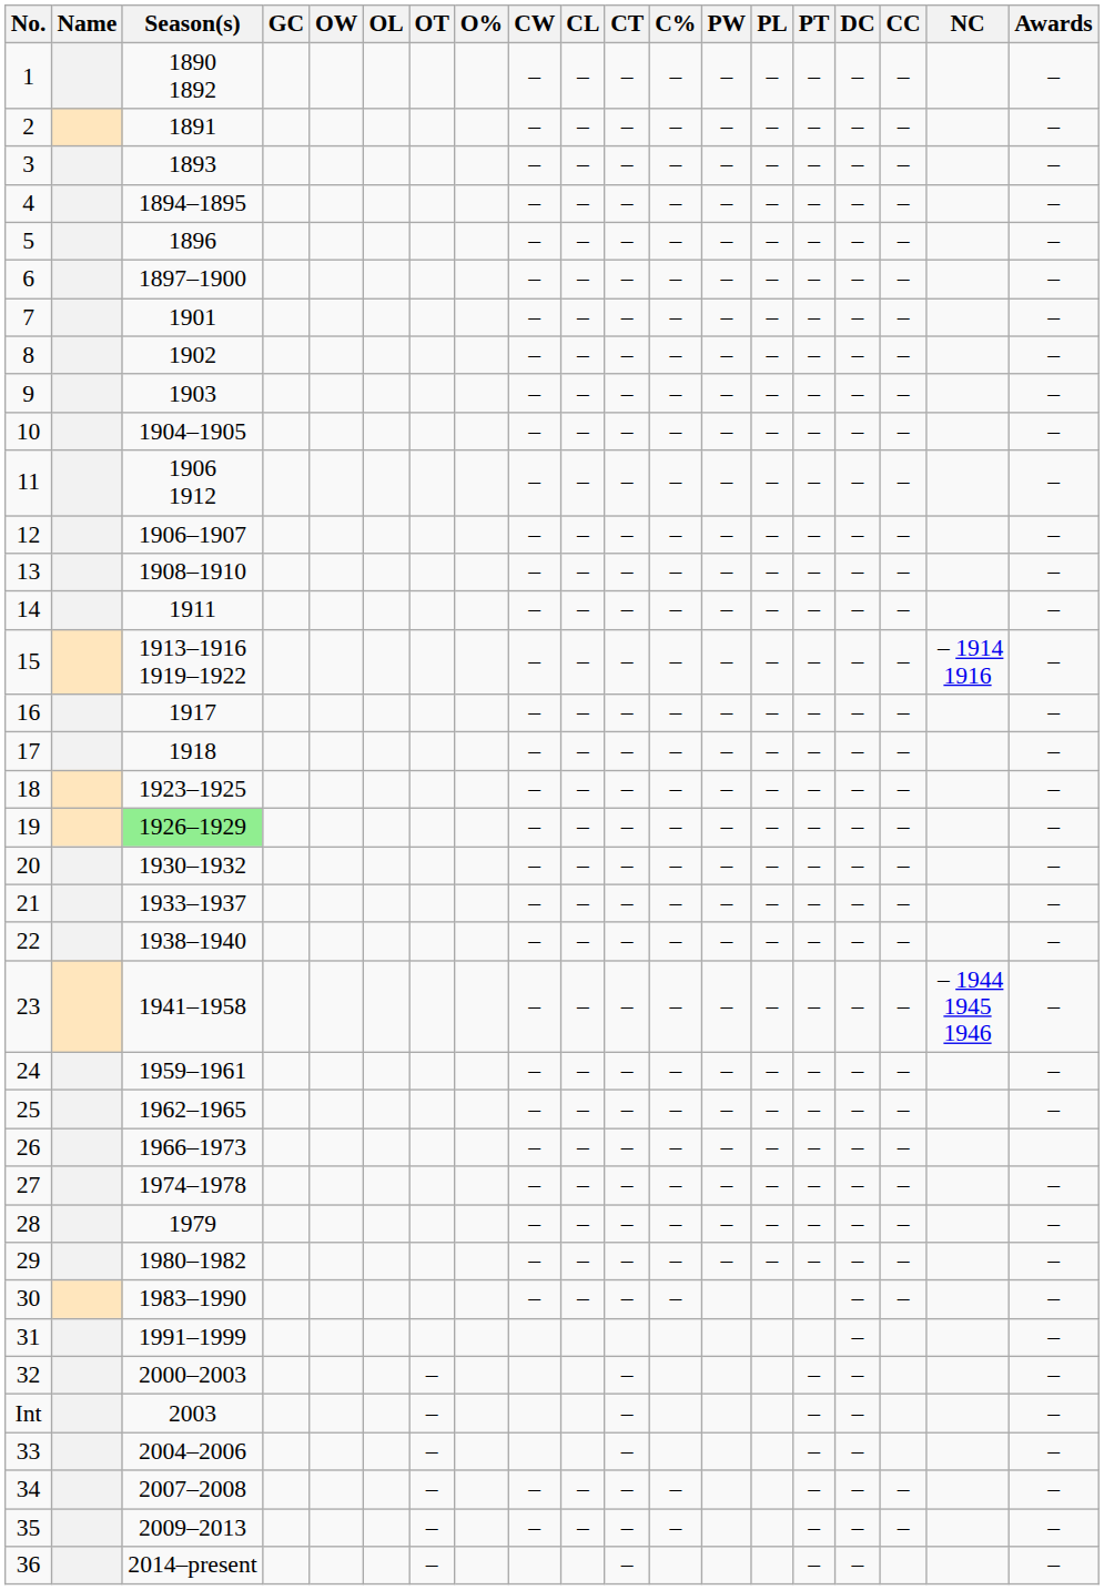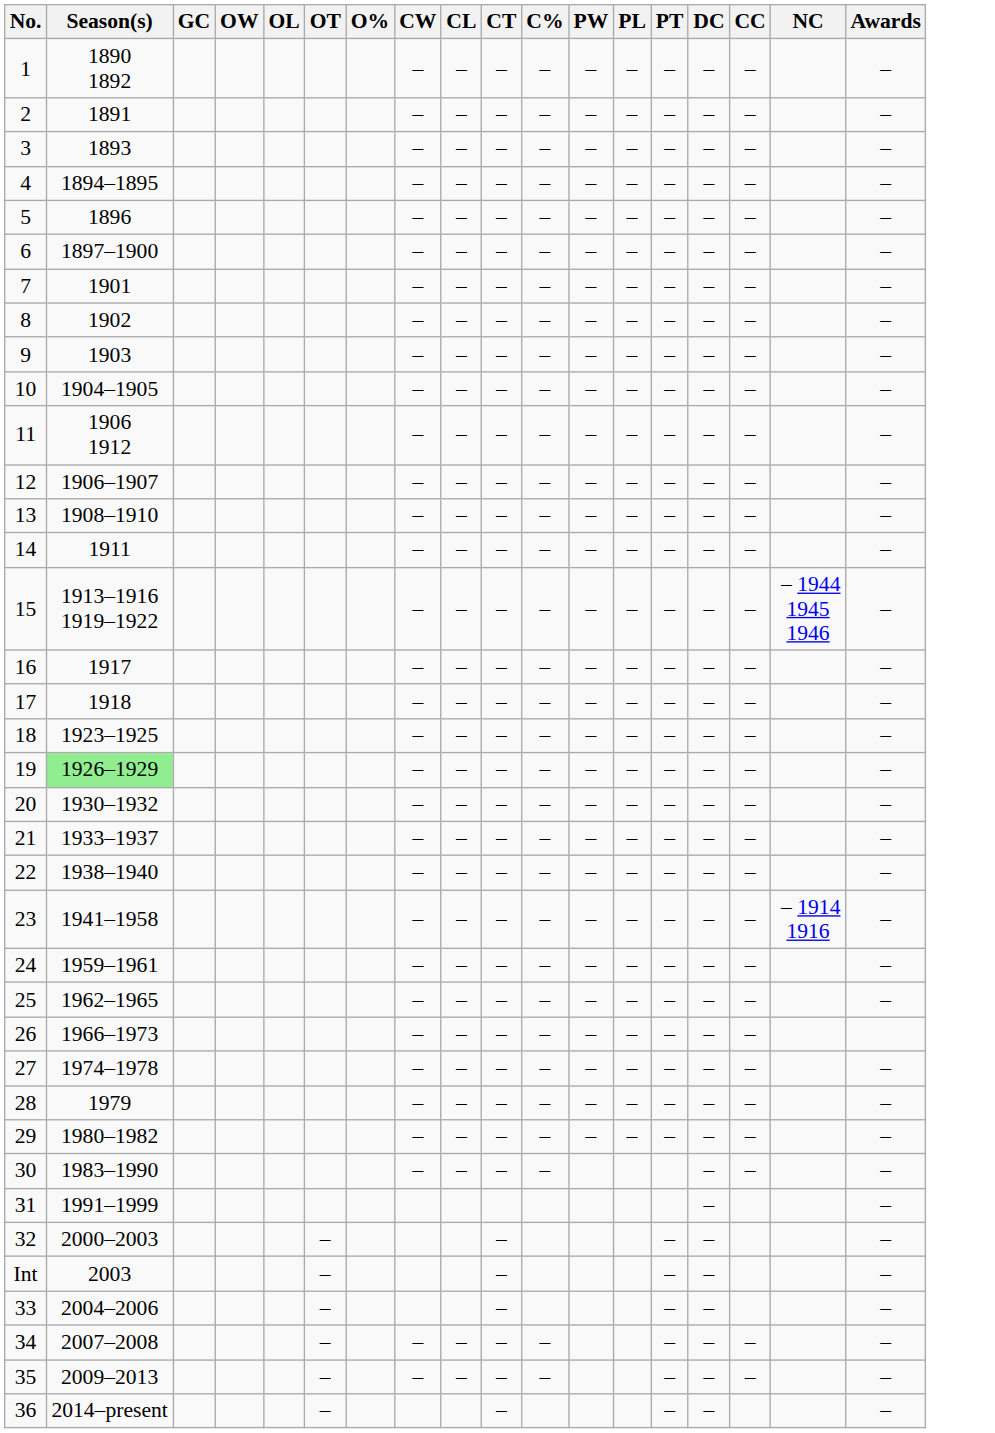 <table class="wikitable sortable" style="text-align:center">
 <tr>
 <th scope="col" class="unsortable">No.</th>
-<th scope="col">Name</th>
 <th scope="col">Season(s)</th>
 <th scope="col">GC</th>
 <th scope="col">OW</th>
 <th scope="col">OL</th>
 <th scope="col">OT</th>
 <th scope="col">O%</th>
 <th scope="col">CW</th>
 <th scope="col">CL</th>
 <th scope="col">CT</th>
 <th scope="col">C%</th>
 <th scope="col">PW</th>
 <th scope="col">PL</th>
 <th scope="col">PT</th>
 <th scope="col">DC</th>
 <th scope="col">CC</th>
 <th scope="col">NC</th>
 <th scope="col" class="unsortable">Awards</th>
 </tr>
 <tr>
 <td>1</td>
-<th scope="row"></th>
 <td>1890<br>1892</td>
 <td></td>
 <td></td>
 <td></td>
 <td></td>
 <td></td>
 <td>–</td>
 <td>–</td>
 <td>–</td>
 <td>–</td>
 <td>–</td>
 <td>–</td>
 <td>–</td>
 <td>–</td>
 <td>–</td>
 <td></td>
 <td>–</td>
 </tr>
 <tr>
 <td>2</td>
-<td scope="row" align="center" bgcolor=#FFE6BD><strong></strong><sup></sup></td>
 <td>1891</td>
 <td></td>
 <td></td>
 <td></td>
 <td></td>
 <td></td>
 <td>–</td>
 <td>–</td>
 <td>–</td>
 <td>–</td>
 <td>–</td>
 <td>–</td>
 <td>–</td>
 <td>–</td>
 <td>–</td>
 <td></td>
 <td>–</td>
 </tr>
 <tr>
 <td>3</td>
-<th scope="row"></th>
 <td>1893</td>
 <td></td>
 <td></td>
 <td></td>
 <td></td>
 <td></td>
 <td>–</td>
 <td>–</td>
 <td>–</td>
 <td>–</td>
 <td>–</td>
 <td>–</td>
 <td>–</td>
 <td>–</td>
 <td>–</td>
 <td></td>
 <td>–</td>
 </tr>
 <tr>
 <td>4</td>
-<th scope="row"></th>
 <td>1894–1895</td>
 <td></td>
 <td></td>
 <td></td>
 <td></td>
 <td></td>
 <td>–</td>
 <td>–</td>
 <td>–</td>
 <td>–</td>
 <td>–</td>
 <td>–</td>
 <td>–</td>
 <td>–</td>
 <td>–</td>
 <td></td>
 <td>–</td>
 </tr>
 <tr>
 <td>5</td>
-<th scope="row"></th>
 <td>1896</td>
 <td></td>
 <td></td>
 <td></td>
 <td></td>
 <td></td>
 <td>–</td>
 <td>–</td>
 <td>–</td>
 <td>–</td>
 <td>–</td>
 <td>–</td>
 <td>–</td>
 <td>–</td>
 <td>–</td>
 <td></td>
 <td>–</td>
 </tr>
 <tr>
 <td>6</td>
-<th scope="row"></th>
 <td>1897–1900</td>
 <td></td>
 <td></td>
 <td></td>
 <td></td>
 <td></td>
 <td>–</td>
 <td>–</td>
 <td>–</td>
 <td>–</td>
 <td>–</td>
 <td>–</td>
 <td>–</td>
 <td>–</td>
 <td>–</td>
 <td></td>
 <td>–</td>
 </tr>
 <tr>
 <td>7</td>
-<th scope="row"></th>
 <td>1901</td>
 <td></td>
 <td></td>
 <td></td>
 <td></td>
 <td></td>
 <td>–</td>
 <td>–</td>
 <td>–</td>
 <td>–</td>
 <td>–</td>
 <td>–</td>
 <td>–</td>
 <td>–</td>
 <td>–</td>
 <td></td>
 <td>–</td>
 </tr>
 <tr>
 <td>8</td>
-<th scope="row"></th>
 <td>1902</td>
 <td></td>
 <td></td>
 <td></td>
 <td></td>
 <td></td>
 <td>–</td>
 <td>–</td>
 <td>–</td>
 <td>–</td>
 <td>–</td>
 <td>–</td>
 <td>–</td>
 <td>–</td>
 <td>–</td>
 <td></td>
 <td>–</td>
 </tr>
 <tr>
 <td>9</td>
-<th scope="row"></th>
 <td>1903</td>
 <td></td>
 <td></td>
 <td></td>
 <td></td>
 <td></td>
 <td>–</td>
 <td>–</td>
 <td>–</td>
 <td>–</td>
 <td>–</td>
 <td>–</td>
 <td>–</td>
 <td>–</td>
 <td>–</td>
 <td></td>
 <td>–</td>
 </tr>
 <tr>
 <td>10</td>
-<th scope="row"></th>
 <td>1904–1905</td>
 <td></td>
 <td></td>
 <td></td>
 <td></td>
 <td></td>
 <td>–</td>
 <td>–</td>
 <td>–</td>
 <td>–</td>
 <td>–</td>
 <td>–</td>
 <td>–</td>
 <td>–</td>
 <td>–</td>
 <td></td>
 <td>–</td>
 </tr>
 <tr>
 <td>11</td>
-<th scope="row"></th>
 <td>1906<br>1912</td>
 <td></td>
 <td></td>
 <td></td>
 <td></td>
 <td></td>
 <td>–</td>
 <td>–</td>
 <td>–</td>
 <td>–</td>
 <td>–</td>
 <td>–</td>
 <td>–</td>
 <td>–</td>
 <td>–</td>
 <td></td>
 <td>–</td>
 </tr>
 <tr>
 <td>12</td>
-<th scope="row"><br></th>
 <td>1906–1907</td>
 <td></td>
 <td></td>
 <td></td>
 <td></td>
 <td></td>
 <td>–</td>
 <td>–</td>
 <td>–</td>
 <td>–</td>
 <td>–</td>
 <td>–</td>
 <td>–</td>
 <td>–</td>
 <td>–</td>
 <td></td>
 <td>–</td>
 </tr>
 <tr>
 <td>13</td>
-<th scope="row"></th>
 <td>1908–1910</td>
 <td></td>
 <td></td>
 <td></td>
 <td></td>
 <td></td>
 <td>–</td>
 <td>–</td>
 <td>–</td>
 <td>–</td>
 <td>–</td>
 <td>–</td>
 <td>–</td>
 <td>–</td>
 <td>–</td>
 <td></td>
 <td>–</td>
 </tr>
 <tr>
 <td>14</td>
-<th scope="row"></th>
 <td>1911</td>
 <td></td>
 <td></td>
 <td></td>
 <td></td>
 <td></td>
 <td>–</td>
 <td>–</td>
 <td>–</td>
 <td>–</td>
 <td>–</td>
 <td>–</td>
 <td>–</td>
 <td>–</td>
 <td>–</td>
 <td></td>
 <td>–</td>
 </tr>
 <tr>
 <td>15</td>
-<td scope="row" align="center" bgcolor=#FFE6BD><strong></strong><sup></sup></td>
 <td>1913–1916<br>1919–1922</td>
 <td></td>
 <td></td>
 <td></td>
 <td></td>
 <td></td>
 <td>–</td>
 <td>–</td>
 <td>–</td>
 <td>–</td>
 <td>–</td>
 <td>–</td>
 <td>–</td>
 <td>–</td>
 <td>–</td>
-<td> – <a href='#'>1914</a><br><a href='#'>1916</a></td>
+<td> – <a href='#'>1944</a><br><a href='#'>1945</a><br><a href='#'>1946</a></td>
 <td>–</td>
 </tr>
 <tr>
 <td>16</td>
-<th scope="row"></th>
 <td>1917</td>
 <td></td>
 <td></td>
 <td></td>
 <td></td>
 <td></td>
 <td>–</td>
 <td>–</td>
 <td>–</td>
 <td>–</td>
 <td>–</td>
 <td>–</td>
 <td>–</td>
 <td>–</td>
 <td>–</td>
 <td></td>
 <td>–</td>
 </tr>
 <tr>
 <td>17</td>
-<th scope="row"></th>
 <td>1918</td>
 <td></td>
 <td></td>
 <td></td>
 <td></td>
 <td></td>
 <td>–</td>
 <td>–</td>
 <td>–</td>
 <td>–</td>
 <td>–</td>
 <td>–</td>
 <td>–</td>
 <td>–</td>
 <td>–</td>
 <td></td>
 <td>–</td>
 </tr>
 <tr>
 <td>18</td>
-<td scope="row" align="center" bgcolor=#FFE6BD><strong></strong><sup></sup></td>
 <td>1923–1925</td>
 <td></td>
 <td></td>
 <td></td>
 <td></td>
 <td></td>
 <td>–</td>
 <td>–</td>
 <td>–</td>
 <td>–</td>
 <td>–</td>
 <td>–</td>
 <td>–</td>
 <td>–</td>
 <td>–</td>
 <td></td>
 <td>–</td>
 </tr>
 <tr>
 <td>19</td>
-<td scope="row" align="center" bgcolor=#FFE6BD><strong></strong><sup></sup></td>
 <td style="background: lightgreen;">1926–1929</td>
 <td></td>
 <td></td>
 <td></td>
 <td></td>
 <td></td>
 <td>–</td>
 <td>–</td>
 <td>–</td>
 <td>–</td>
 <td>–</td>
 <td>–</td>
 <td>–</td>
 <td>–</td>
 <td>–</td>
 <td></td>
 <td>–</td>
 </tr>
 <tr>
 <td>20</td>
-<th scope="row"></th>
 <td>1930–1932</td>
 <td></td>
 <td></td>
 <td></td>
 <td></td>
 <td></td>
 <td>–</td>
 <td>–</td>
 <td>–</td>
 <td>–</td>
 <td>–</td>
 <td>–</td>
 <td>–</td>
 <td>–</td>
 <td>–</td>
 <td></td>
 <td>–</td>
 </tr>
 <tr>
 <td>21</td>
-<th scope="row"></th>
 <td>1933–1937</td>
 <td></td>
 <td></td>
 <td></td>
 <td></td>
 <td></td>
 <td>–</td>
 <td>–</td>
 <td>–</td>
 <td>–</td>
 <td>–</td>
 <td>–</td>
 <td>–</td>
 <td>–</td>
 <td>–</td>
 <td></td>
 <td>–</td>
 </tr>
 <tr>
 <td>22</td>
-<th scope="row"></th>
 <td>1938–1940</td>
 <td></td>
 <td></td>
 <td></td>
 <td></td>
 <td></td>
 <td>–</td>
 <td>–</td>
 <td>–</td>
 <td>–</td>
 <td>–</td>
 <td>–</td>
 <td>–</td>
 <td>–</td>
 <td>–</td>
 <td></td>
 <td>–</td>
 </tr>
 <tr>
 <td>23</td>
-<td scope="row" align="center" bgcolor=#FFE6BD><strong></strong><sup></sup></td>
 <td>1941–1958</td>
 <td></td>
 <td></td>
 <td></td>
 <td></td>
 <td></td>
 <td>–</td>
 <td>–</td>
 <td>–</td>
 <td>–</td>
 <td>–</td>
 <td>–</td>
 <td>–</td>
 <td>–</td>
 <td>–</td>
-<td> – <a href='#'>1944</a><br><a href='#'>1945</a><br><a href='#'>1946</a></td>
+<td> – <a href='#'>1914</a><br><a href='#'>1916</a></td>
 <td>–</td>
 </tr>
 <tr>
 <td>24</td>
-<th scope="row"></th>
 <td>1959–1961</td>
 <td></td>
 <td></td>
 <td></td>
 <td></td>
 <td></td>
 <td>–</td>
 <td>–</td>
 <td>–</td>
 <td>–</td>
 <td>–</td>
 <td>–</td>
 <td>–</td>
 <td>–</td>
 <td>–</td>
 <td></td>
 <td>–</td>
 </tr>
 <tr>
 <td>25</td>
-<th scope="row"></th>
 <td>1962–1965</td>
 <td></td>
 <td></td>
 <td></td>
 <td></td>
 <td></td>
 <td>–</td>
 <td>–</td>
 <td>–</td>
 <td>–</td>
 <td>–</td>
 <td>–</td>
 <td>–</td>
 <td>–</td>
 <td>–</td>
 <td></td>
 <td>–</td>
 </tr>
 <tr>
 <td>26</td>
-<th scope="row"></th>
 <td>1966–1973</td>
 <td></td>
 <td></td>
 <td></td>
 <td></td>
 <td></td>
 <td>–</td>
 <td>–</td>
 <td>–</td>
 <td>–</td>
 <td>–</td>
 <td>–</td>
 <td>–</td>
 <td>–</td>
 <td>–</td>
 <td></td>
 <td></td>
 </tr>
 <tr>
 <td>27</td>
-<th scope="row"></th>
 <td>1974–1978</td>
 <td></td>
 <td></td>
 <td></td>
 <td></td>
 <td></td>
 <td>–</td>
 <td>–</td>
 <td>–</td>
 <td>–</td>
 <td>–</td>
 <td>–</td>
 <td>–</td>
 <td>–</td>
 <td>–</td>
 <td></td>
 <td>–</td>
 </tr>
 <tr>
 <td>28</td>
-<th scope="row"></th>
 <td>1979</td>
 <td></td>
 <td></td>
 <td></td>
 <td></td>
 <td></td>
 <td>–</td>
 <td>–</td>
 <td>–</td>
 <td>–</td>
 <td>–</td>
 <td>–</td>
 <td>–</td>
 <td>–</td>
 <td>–</td>
 <td></td>
 <td>–</td>
 </tr>
 <tr>
 <td>29</td>
-<th scope="row"></th>
 <td>1980–1982</td>
 <td></td>
 <td></td>
 <td></td>
 <td></td>
 <td></td>
 <td>–</td>
 <td>–</td>
 <td>–</td>
 <td>–</td>
 <td>–</td>
 <td>–</td>
 <td>–</td>
 <td>–</td>
 <td>–</td>
 <td></td>
 <td>–</td>
 </tr>
 <tr>
 <td>30</td>
-<td scope="row" align="center" bgcolor=#FFE6BD><strong></strong><sup></sup></td>
 <td>1983–1990</td>
 <td></td>
 <td></td>
 <td></td>
 <td></td>
 <td></td>
 <td>–</td>
 <td>–</td>
 <td>–</td>
 <td>–</td>
 <td></td>
 <td></td>
 <td></td>
 <td>–</td>
 <td>–</td>
 <td></td>
 <td>–</td>
 </tr>
 <tr>
 <td>31</td>
-<th scope="row"></th>
 <td>1991–1999</td>
 <td></td>
 <td></td>
 <td></td>
 <td></td>
 <td></td>
 <td></td>
 <td></td>
 <td></td>
 <td></td>
 <td></td>
 <td></td>
 <td></td>
 <td>–</td>
 <td></td>
 <td></td>
 <td>–</td>
 </tr>
 <tr>
 <td>32</td>
-<th scope="row"></th>
 <td>2000–2003</td>
 <td></td>
 <td></td>
 <td></td>
 <td>–</td>
 <td></td>
 <td></td>
 <td></td>
 <td>–</td>
 <td></td>
 <td></td>
 <td></td>
 <td>–</td>
 <td>–</td>
 <td></td>
 <td></td>
 <td>–</td>
 </tr>
 <tr>
 <td>Int</td>
-<th scope="row"><br></th>
 <td>2003</td>
 <td></td>
 <td></td>
 <td></td>
 <td>–</td>
 <td></td>
 <td></td>
 <td></td>
 <td>–</td>
 <td></td>
 <td></td>
 <td></td>
 <td>–</td>
 <td>–</td>
 <td></td>
 <td></td>
 <td>–</td>
 </tr>
 <tr>
 <td>33</td>
-<th scope="row"></th>
 <td>2004–2006</td>
 <td></td>
 <td></td>
 <td></td>
 <td>–</td>
 <td></td>
 <td></td>
 <td></td>
 <td>–</td>
 <td></td>
 <td></td>
 <td></td>
 <td>–</td>
 <td>–</td>
 <td></td>
 <td></td>
 <td>–</td>
 </tr>
 <tr>
 <td>34</td>
-<th scope="row"></th>
 <td>2007–2008</td>
 <td></td>
 <td></td>
 <td></td>
 <td>–</td>
 <td></td>
 <td>–</td>
 <td>–</td>
 <td>–</td>
 <td>–</td>
 <td></td>
 <td></td>
 <td>–</td>
 <td>–</td>
 <td>–</td>
 <td></td>
 <td>–</td>
 </tr>
 <tr>
 <td>35</td>
-<th scope="row"></th>
 <td>2009–2013</td>
 <td></td>
 <td></td>
 <td></td>
 <td>–</td>
 <td></td>
 <td>–</td>
 <td>–</td>
 <td>–</td>
 <td>–</td>
 <td></td>
 <td></td>
 <td>–</td>
 <td>–</td>
 <td>–</td>
 <td></td>
 <td>–</td>
 </tr>
 <tr>
 <td>36</td>
-<th scope="row"></th>
 <td>2014–present</td>
 <td></td>
 <td></td>
 <td></td>
 <td>–</td>
 <td></td>
 <td></td>
 <td></td>
 <td>–</td>
 <td></td>
 <td></td>
 <td></td>
 <td>–</td>
 <td>–</td>
 <td></td>
 <td></td>
 <td>–</td>
 </tr>
 </table>
